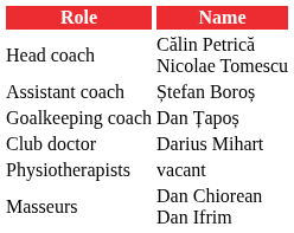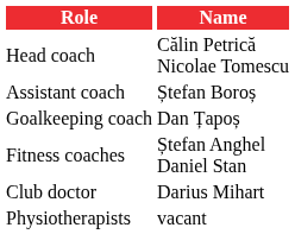 <table class="toccolours">
 <tr>
 <th style="background:#ed2c31;color:#fefefe;border:1px solid #fefefe;">Role</th>
 <th style="background:#ed2c31;color:#fefefe;border:1px solid #fefefe;">Name</th>
 </tr>
 <tr>
 <td>Head coach</td>
 <td> Călin Petrică <br>  Nicolae Tomescu</td>
 </tr>
 <tr>
 <td>Assistant coach</td>
 <td> Ștefan Boroș</td>
 </tr>
 <tr>
 <td>Goalkeeping coach</td>
 <td> Dan Țapoș</td>
 </tr>
 <tr>
+<td>Fitness coaches</td>
+<td> Ștefan Anghel <br>  Daniel Stan</td>
+</tr>
+<tr>
 <td>Club doctor</td>
 <td> Darius Mihart</td>
 </tr>
 <tr>
 <td>Physiotherapists</td>
 <td>vacant</td>
 </tr>
-<tr>
-<td>Masseurs</td>
-<td> Dan Chiorean <br>   Dan Ifrim</td>
-</tr>
 </table>
